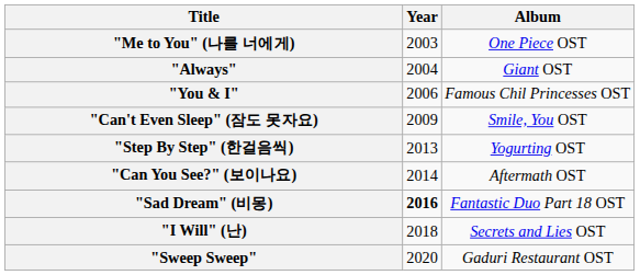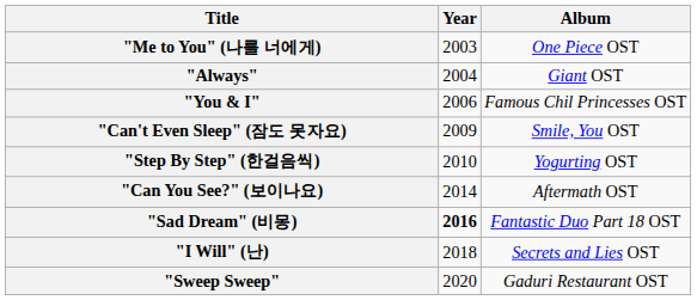 <table class="wikitable plainrowheaders" style="text-align:center;">
 <tr>
 <th style="width:25em;">Title</th>
 <th>Year</th>
 <th>Album</th>
 </tr>
 <tr>
 <th scope="row">"Me to You" (나를 너에게)</th>
 <td>2003</td>
 <td><em><a href='#'>One Piece</a></em> OST</td>
 </tr>
 <tr>
 <th scope="row">"Always"</th>
 <td>2004</td>
 <td><em><a href='#'>Giant</a></em> OST</td>
 </tr>
 <tr>
 <th scope="row">"You & I"</th>
 <td>2006</td>
 <td><em>Famous Chil Princesses</em> OST</td>
 </tr>
 <tr>
 <th scope="row">"Can't Even Sleep" (잠도 못자요)</th>
 <td>2009</td>
 <td><em><a href='#'>Smile, You</a></em> OST</td>
 </tr>
 <tr>
 <th scope="row">"Step By Step" (한걸음씩)</th>
-<td>2013</td>
+<td>2010</td>
 <td><em><a href='#'>Yogurting</a></em> OST</td>
 </tr>
 <tr>
 <th scope="row">"Can You See?" (보이나요)</th>
 <td>2014</td>
 <td><em>Aftermath</em> OST</td>
 </tr>
 <tr>
 <th scope="row">"Sad Dream" (비몽)<br></th>
 <td><strong>2016</strong></td>
 <td><em><a href='#'>Fantastic Duo</a> Part 18</em> OST</td>
 </tr>
 <tr>
 <th scope="row">"I Will" (난)</th>
 <td>2018</td>
 <td><em><a href='#'>Secrets and Lies</a></em> OST</td>
 </tr>
 <tr>
 <th scope="row">"Sweep Sweep"</th>
 <td>2020</td>
 <td><em>Gaduri Restaurant</em> OST</td>
 </tr>
 </table>
